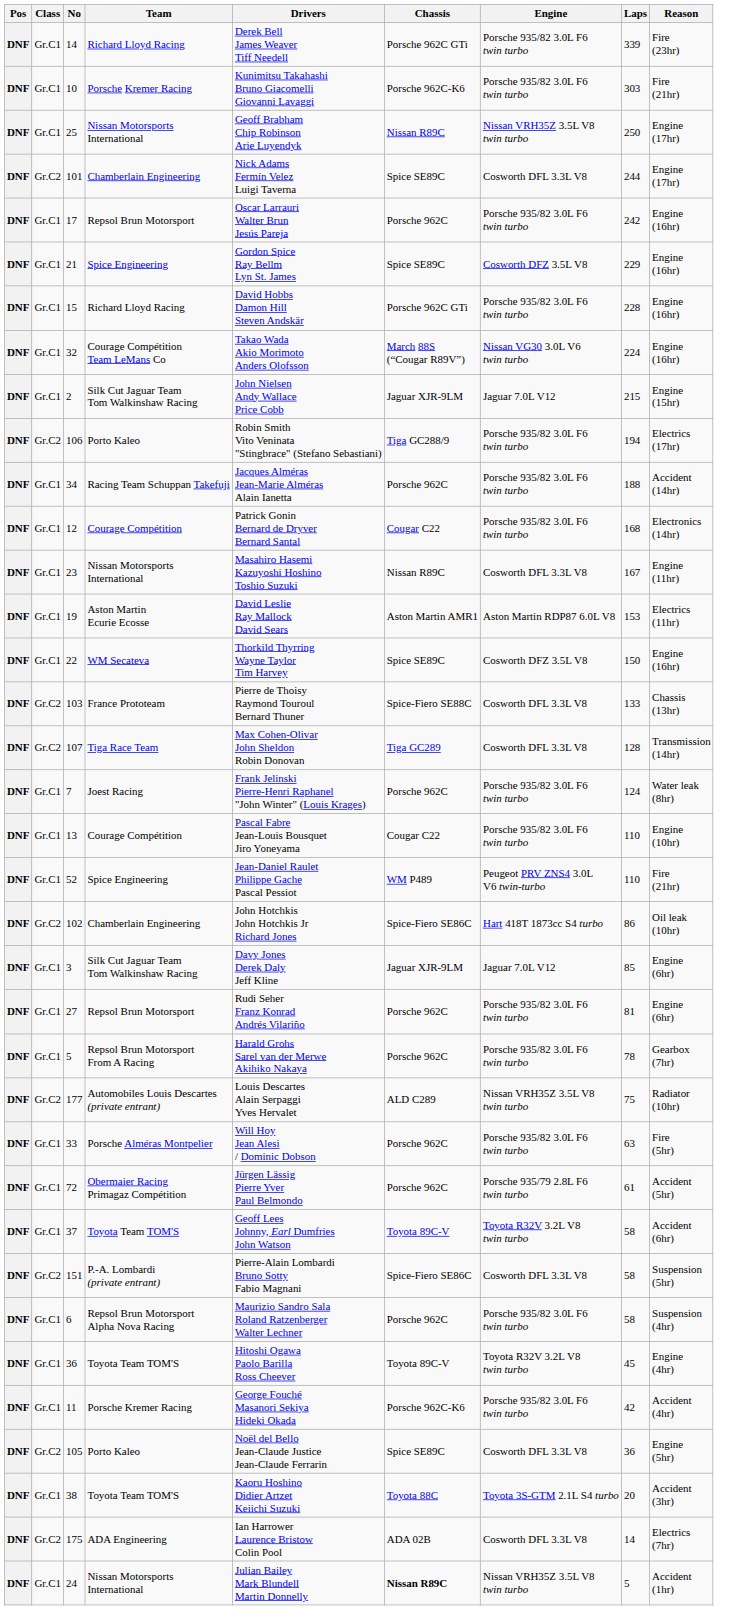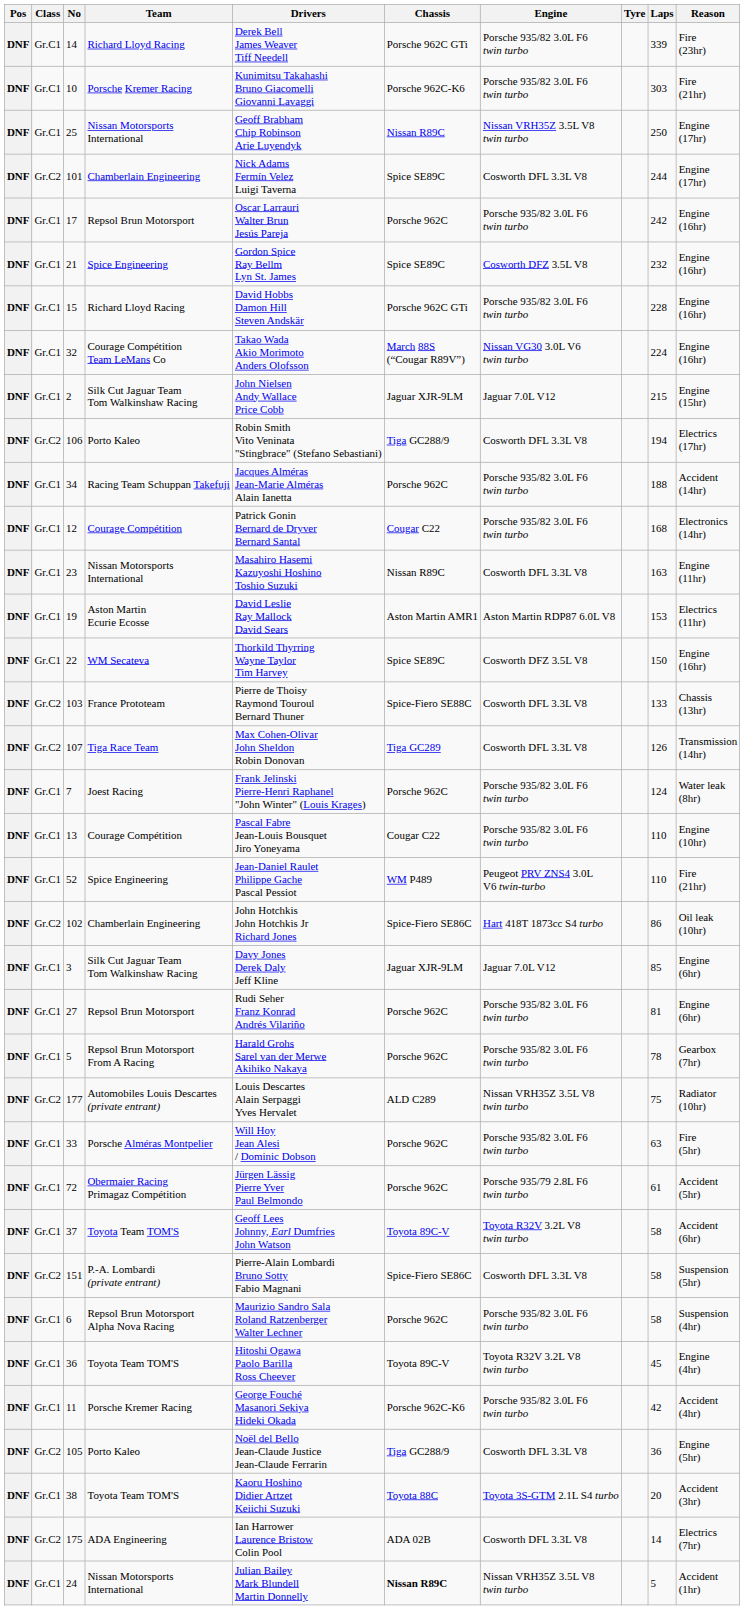 <table class="wikitable" style="font-size: 95%;">
 <tr>
 <th>Pos</th>
 <th>Class</th>
 <th>No</th>
 <th>Team</th>
 <th>Drivers</th>
 <th>Chassis</th>
 <th>Engine</th>
+<th>Tyre</th>
 <th>Laps</th>
 <th>Reason</th>
 </tr>
 <tr>
 <th>DNF</th>
 <td>Gr.C1</td>
 <td>14</td>
 <td> <a href='#'>Richard Lloyd Racing</a></td>
 <td> <a href='#'>Derek Bell</a><br> <a href='#'>James Weaver</a><br>  <a href='#'>Tiff Needell</a></td>
 <td>Porsche 962C GTi</td>
 <td>Porsche 935/82 3.0L F6<br><em>twin turbo</em></td>
+<td></td>
 <td>339</td>
 <td>Fire<br>(23hr)</td>
 </tr>
 <tr>
 <th>DNF</th>
 <td>Gr.C1</td>
 <td>10</td>
 <td> <a href='#'>Porsche</a> <a href='#'>Kremer Racing</a></td>
 <td> <a href='#'>Kunimitsu Takahashi</a><br> <a href='#'>Bruno Giacomelli</a><br> <a href='#'>Giovanni Lavaggi</a></td>
 <td>Porsche 962C-K6</td>
 <td>Porsche 935/82 3.0L F6<br><em>twin turbo</em></td>
+<td></td>
 <td>303</td>
 <td>Fire<br>(21hr)</td>
 </tr>
 <tr>
 <th>DNF</th>
 <td>Gr.C1</td>
 <td>25</td>
 <td> <a href='#'>Nissan Motorsports</a><br>International</td>
 <td> <a href='#'>Geoff Brabham</a><br> <a href='#'>Chip Robinson</a><br>  <a href='#'>Arie Luyendyk</a></td>
 <td><a href='#'>Nissan R89C</a></td>
 <td><a href='#'>Nissan VRH35Z</a> 3.5L V8<br><em>twin turbo</em></td>
+<td></td>
 <td>250</td>
 <td>Engine<br>(17hr)</td>
 </tr>
 <tr>
 <th>DNF</th>
 <td>Gr.C2</td>
 <td>101</td>
 <td> <a href='#'>Chamberlain Engineering</a></td>
 <td> <a href='#'>Nick Adams</a><br> <a href='#'>Fermín Velez</a><br> Luigi Taverna</td>
 <td>Spice SE89C</td>
 <td>Cosworth DFL 3.3L V8</td>
+<td></td>
 <td>244</td>
 <td>Engine<br>(17hr)</td>
 </tr>
 <tr>
 <th>DNF</th>
 <td>Gr.C1</td>
 <td>17</td>
 <td> Repsol Brun Motorsport</td>
 <td> <a href='#'>Oscar Larrauri</a><br> <a href='#'>Walter Brun</a><br> <a href='#'>Jesús Pareja</a></td>
 <td>Porsche 962C</td>
 <td>Porsche 935/82 3.0L F6<br><em>twin turbo</em></td>
+<td></td>
 <td>242</td>
 <td>Engine<br>(16hr)</td>
 </tr>
 <tr>
 <th>DNF</th>
 <td>Gr.C1</td>
 <td>21</td>
 <td> <a href='#'>Spice Engineering</a></td>
 <td> <a href='#'>Gordon Spice</a><br> <a href='#'>Ray Bellm</a><br> <a href='#'>Lyn St. James</a></td>
 <td>Spice SE89C</td>
 <td><a href='#'>Cosworth DFZ</a> 3.5L V8</td>
-<td>229</td>
+<td></td>
+<td>232</td>
 <td>Engine<br>(16hr)</td>
 </tr>
 <tr>
 <th>DNF</th>
 <td>Gr.C1</td>
 <td>15</td>
 <td> Richard Lloyd Racing</td>
 <td> <a href='#'>David Hobbs</a><br> <a href='#'>Damon Hill</a><br> <a href='#'>Steven Andskär</a></td>
 <td>Porsche 962C GTi</td>
 <td>Porsche 935/82 3.0L F6<br><em>twin turbo</em></td>
+<td></td>
 <td>228</td>
 <td>Engine<br>(16hr)</td>
 </tr>
 <tr>
 <th>DNF</th>
 <td>Gr.C1</td>
 <td>32</td>
 <td> Courage Compétition<br> <a href='#'>Team LeMans</a> Co</td>
 <td> <a href='#'>Takao Wada</a><br> <a href='#'>Akio Morimoto</a><br> <a href='#'>Anders Olofsson</a></td>
 <td><a href='#'>March</a> <a href='#'>88S</a> <br>(“Cougar R89V”)</td>
 <td><a href='#'>Nissan VG30</a> 3.0L V6<br> <em>twin turbo</em></td>
+<td></td>
 <td>224</td>
 <td>Engine<br>(16hr)</td>
 </tr>
 <tr>
 <th>DNF</th>
 <td>Gr.C1</td>
 <td>2</td>
 <td> Silk Cut Jaguar Team<br> Tom Walkinshaw Racing</td>
 <td> <a href='#'>John Nielsen</a><br> <a href='#'>Andy Wallace</a><br> <a href='#'>Price Cobb</a></td>
 <td>Jaguar XJR-9LM</td>
 <td>Jaguar 7.0L V12</td>
+<td></td>
 <td>215</td>
 <td>Engine<br>(15hr)</td>
 </tr>
 <tr>
 <th>DNF</th>
 <td>Gr.C2</td>
 <td>106</td>
 <td> Porto Kaleo</td>
 <td> Robin Smith<br> Vito Veninata<br> "Stingbrace" (Stefano Sebastiani)</td>
 <td><a href='#'>Tiga</a> GC288/9</td>
-<td>Porsche 935/82 3.0L F6<br><em>twin turbo</em></td>
+<td>Cosworth DFL 3.3L V8</td>
+<td></td>
 <td>194</td>
 <td>Electrics<br>(17hr)</td>
 </tr>
 <tr>
 <th>DNF</th>
 <td>Gr.C1</td>
 <td>34</td>
 <td> Racing Team Schuppan <a href='#'>Takefuji</a></td>
 <td> <a href='#'>Jacques Alméras</a><br> <a href='#'>Jean-Marie Alméras</a><br> Alain Ianetta</td>
 <td>Porsche 962C</td>
 <td>Porsche 935/82 3.0L F6<br><em>twin turbo</em></td>
+<td></td>
 <td>188</td>
 <td>Accident<br>(14hr)</td>
 </tr>
 <tr>
 <th>DNF</th>
 <td>Gr.C1</td>
 <td>12</td>
 <td> <a href='#'>Courage Compétition</a></td>
 <td> Patrick Gonin<br> <a href='#'>Bernard de Dryver</a><br> <a href='#'>Bernard Santal</a></td>
 <td><a href='#'>Cougar</a> C22</td>
 <td>Porsche 935/82 3.0L F6<br><em>twin turbo</em></td>
+<td></td>
 <td>168</td>
 <td>Electronics<br>(14hr)</td>
 </tr>
 <tr>
 <th>DNF</th>
 <td>Gr.C1</td>
 <td>23</td>
 <td> Nissan Motorsports<br>International</td>
 <td> <a href='#'>Masahiro Hasemi</a><br> <a href='#'>Kazuyoshi Hoshino</a><br> <a href='#'>Toshio Suzuki</a></td>
 <td>Nissan R89C</td>
 <td>Cosworth DFL 3.3L V8</td>
-<td>167</td>
+<td></td>
+<td>163</td>
 <td>Engine<br>(11hr)</td>
 </tr>
 <tr>
 <th>DNF</th>
 <td>Gr.C1</td>
 <td>19</td>
 <td> Aston Martin<br> Ecurie Ecosse</td>
 <td> <a href='#'>David Leslie</a><br> <a href='#'>Ray Mallock</a><br> <a href='#'>David Sears</a></td>
 <td>Aston Martin AMR1</td>
 <td>Aston Martin RDP87 6.0L V8</td>
+<td></td>
 <td>153</td>
 <td>Electrics<br>(11hr)</td>
 </tr>
 <tr>
 <th>DNF</th>
 <td>Gr.C1</td>
 <td>22</td>
 <td> <a href='#'>WM Secateva</a></td>
 <td> <a href='#'>Thorkild Thyrring</a><br> <a href='#'>Wayne Taylor</a><br> <a href='#'>Tim Harvey</a></td>
 <td>Spice SE89C</td>
 <td>Cosworth DFZ 3.5L V8</td>
+<td></td>
 <td>150</td>
 <td>Engine<br>(16hr)</td>
 </tr>
 <tr>
 <th>DNF</th>
 <td>Gr.C2</td>
 <td>103</td>
 <td> France Prototeam</td>
 <td> Pierre de Thoisy<br> Raymond Touroul<br>  Bernard Thuner</td>
 <td>Spice-Fiero SE88C</td>
 <td>Cosworth DFL 3.3L V8</td>
+<td></td>
 <td>133</td>
 <td>Chassis<br>(13hr)</td>
 </tr>
 <tr>
 <th>DNF</th>
 <td>Gr.C2</td>
 <td>107</td>
 <td> <a href='#'>Tiga Race Team</a></td>
 <td> <a href='#'>Max Cohen-Olivar</a><br> <a href='#'>John Sheldon</a><br> Robin Donovan</td>
 <td><a href='#'>Tiga GC289</a></td>
 <td>Cosworth DFL 3.3L V8</td>
-<td>128</td>
+<td></td>
+<td>126</td>
 <td>Transmission<br>(14hr)</td>
 </tr>
 <tr>
 <th>DNF</th>
 <td>Gr.C1</td>
 <td>7</td>
 <td> Joest Racing</td>
 <td> <a href='#'>Frank Jelinski</a><br> <a href='#'>Pierre-Henri Raphanel</a><br> "John Winter" (<a href='#'>Louis Krages</a>)</td>
 <td>Porsche 962C</td>
 <td>Porsche 935/82 3.0L F6<br><em>twin turbo</em></td>
+<td></td>
 <td>124</td>
 <td>Water leak<br>(8hr)</td>
 </tr>
 <tr>
 <th>DNF</th>
 <td>Gr.C1</td>
 <td>13</td>
 <td> Courage Compétition</td>
 <td> <a href='#'>Pascal Fabre</a><br> Jean-Louis Bousquet<br> Jiro Yoneyama</td>
 <td>Cougar C22</td>
 <td>Porsche 935/82 3.0L F6<br><em>twin turbo</em></td>
+<td></td>
 <td>110</td>
 <td>Engine<br>(10hr)</td>
 </tr>
 <tr>
 <th>DNF</th>
 <td>Gr.C1</td>
 <td>52</td>
 <td> Spice Engineering</td>
 <td> <a href='#'>Jean-Daniel Raulet</a><br> <a href='#'>Philippe Gache</a><br> Pascal Pessiot</td>
 <td><a href='#'>WM</a> P489</td>
 <td>Peugeot <a href='#'>PRV ZNS4</a> 3.0L<br> V6 <em>twin-turbo</em></td>
+<td></td>
 <td>110</td>
 <td>Fire<br>(21hr)</td>
 </tr>
 <tr>
 <th>DNF</th>
 <td>Gr.C2</td>
 <td>102</td>
 <td> Chamberlain Engineering</td>
 <td> John Hotchkis<br> John Hotchkis Jr<br> <a href='#'>Richard Jones</a></td>
 <td>Spice-Fiero SE86C</td>
 <td><a href='#'>Hart</a> 418T 1873cc S4 <em>turbo</em></td>
+<td></td>
 <td>86</td>
 <td>Oil leak<br>(10hr)</td>
 </tr>
 <tr>
 <th>DNF</th>
 <td>Gr.C1</td>
 <td>3</td>
 <td> Silk Cut Jaguar Team<br> Tom Walkinshaw Racing</td>
 <td> <a href='#'>Davy Jones</a><br> <a href='#'>Derek Daly</a><br> Jeff Kline</td>
 <td>Jaguar XJR-9LM</td>
 <td>Jaguar 7.0L V12</td>
+<td></td>
 <td>85</td>
 <td>Engine<br>(6hr)</td>
 </tr>
 <tr>
 <th>DNF</th>
 <td>Gr.C1</td>
 <td>27</td>
 <td> Repsol Brun Motorsport</td>
 <td> Rudi Seher<br> <a href='#'>Franz Konrad</a><br> <a href='#'>Andrés Vilariño</a></td>
 <td>Porsche 962C</td>
 <td>Porsche 935/82 3.0L F6<br><em>twin turbo</em></td>
+<td></td>
 <td>81</td>
 <td>Engine<br>(6hr)</td>
 </tr>
 <tr>
 <th>DNF</th>
 <td>Gr.C1</td>
 <td>5</td>
 <td> Repsol Brun Motorsport<br> From A Racing</td>
 <td> <a href='#'>Harald Grohs</a> <br> <a href='#'>Sarel van der Merwe</a><br> <a href='#'>Akihiko Nakaya</a></td>
 <td>Porsche 962C</td>
 <td>Porsche 935/82 3.0L F6<br><em>twin turbo</em></td>
+<td></td>
 <td>78</td>
 <td>Gearbox<br>(7hr)</td>
 </tr>
 <tr>
 <th>DNF</th>
 <td>Gr.C2</td>
 <td>177</td>
 <td> Automobiles Louis Descartes<br><em>(private entrant)</em></td>
 <td> Louis Descartes<br> Alain Serpaggi<br> Yves Hervalet</td>
 <td>ALD C289</td>
 <td>Nissan VRH35Z 3.5L V8<br><em>twin turbo</em></td>
+<td></td>
 <td>75</td>
 <td>Radiator<br>(10hr)</td>
 </tr>
 <tr>
 <th>DNF</th>
 <td>Gr.C1</td>
 <td>33</td>
 <td> Porsche <a href='#'>Alméras Montpelier</a></td>
 <td> <a href='#'>Will Hoy</a><br> <a href='#'>Jean Alesi</a><br>/ <a href='#'>Dominic Dobson</a></td>
 <td>Porsche 962C</td>
 <td>Porsche 935/82 3.0L F6<br><em>twin turbo</em></td>
+<td></td>
 <td>63</td>
 <td>Fire<br>(5hr)</td>
 </tr>
 <tr>
 <th>DNF</th>
 <td>Gr.C1</td>
 <td>72</td>
 <td> <a href='#'>Obermaier Racing</a><br> Primagaz Compétition</td>
 <td> <a href='#'>Jürgen Lässig</a> <br> <a href='#'>Pierre Yver</a><br> <a href='#'>Paul Belmondo</a></td>
 <td>Porsche 962C</td>
 <td>Porsche 935/79 2.8L F6<br><em>twin turbo</em></td>
+<td></td>
 <td>61</td>
 <td>Accident<br>(5hr)</td>
 </tr>
 <tr>
 <th>DNF</th>
 <td>Gr.C1</td>
 <td>37</td>
 <td> <a href='#'>Toyota</a> Team <a href='#'>TOM'S</a></td>
 <td> <a href='#'>Geoff Lees</a><br> <a href='#'>Johnny, <em>Earl</em> Dumfries</a><br>  <a href='#'>John Watson</a></td>
 <td><a href='#'>Toyota 89C-V</a></td>
 <td><a href='#'>Toyota R32V</a> 3.2L V8<br><em>twin turbo</em></td>
+<td></td>
 <td>58</td>
 <td>Accident<br>(6hr)</td>
 </tr>
 <tr>
 <th>DNF</th>
 <td>Gr.C2</td>
 <td>151</td>
 <td> P.-A. Lombardi<br><em>(private entrant)</em></td>
 <td> Pierre-Alain Lombardi<br> <a href='#'>Bruno Sotty</a><br> Fabio Magnani</td>
 <td>Spice-Fiero SE86C</td>
 <td>Cosworth DFL 3.3L V8</td>
+<td></td>
 <td>58</td>
 <td>Suspension<br>(5hr)</td>
 </tr>
 <tr>
 <th>DNF</th>
 <td>Gr.C1</td>
 <td>6</td>
 <td> Repsol Brun Motorsport<br> Alpha Nova Racing</td>
 <td> <a href='#'>Maurizio Sandro Sala</a><br> <a href='#'>Roland Ratzenberger</a><br> <a href='#'>Walter Lechner</a></td>
 <td>Porsche 962C</td>
 <td>Porsche 935/82 3.0L F6<br><em>twin turbo</em></td>
+<td></td>
 <td>58</td>
 <td>Suspension<br>(4hr)</td>
 </tr>
 <tr>
 <th>DNF</th>
 <td>Gr.C1</td>
 <td>36</td>
 <td> Toyota Team TOM'S</td>
 <td> <a href='#'>Hitoshi Ogawa</a><br> <a href='#'>Paolo Barilla</a><br> <a href='#'>Ross Cheever</a></td>
 <td>Toyota 89C-V</td>
 <td>Toyota R32V 3.2L V8<br><em>twin turbo</em></td>
+<td></td>
 <td>45</td>
 <td>Engine<br>(4hr)</td>
 </tr>
 <tr>
 <th>DNF</th>
 <td>Gr.C1</td>
 <td>11</td>
 <td> Porsche Kremer Racing</td>
 <td> <a href='#'>George Fouché</a><br> <a href='#'>Masanori Sekiya</a><br> <a href='#'>Hideki Okada</a></td>
 <td>Porsche 962C-K6</td>
 <td>Porsche 935/82 3.0L F6<br><em>twin turbo</em></td>
+<td></td>
 <td>42</td>
 <td>Accident<br>(4hr)</td>
 </tr>
 <tr>
 <th>DNF</th>
 <td>Gr.C2</td>
 <td>105</td>
 <td> Porto Kaleo</td>
 <td> <a href='#'>Noël del Bello</a><br> Jean-Claude Justice<br> Jean-Claude Ferrarin</td>
-<td>Spice SE89C</td>
+<td><a href='#'>Tiga</a> GC288/9</td>
 <td>Cosworth DFL 3.3L V8</td>
+<td></td>
 <td>36</td>
 <td>Engine<br>(5hr)</td>
 </tr>
 <tr>
 <th>DNF</th>
 <td>Gr.C1</td>
 <td>38</td>
 <td> Toyota Team TOM'S</td>
 <td> <a href='#'>Kaoru Hoshino</a><br> <a href='#'>Didier Artzet</a><br> <a href='#'>Keiichi Suzuki</a></td>
 <td><a href='#'>Toyota 88C</a></td>
 <td><a href='#'>Toyota 3S-GTM</a> 2.1L S4 <em>turbo</em></td>
+<td></td>
 <td>20</td>
 <td>Accident<br>(3hr)</td>
 </tr>
 <tr>
 <th>DNF</th>
 <td>Gr.C2</td>
 <td>175</td>
 <td> ADA Engineering</td>
 <td> Ian Harrower<br> <a href='#'>Laurence Bristow</a><br> Colin Pool</td>
 <td>ADA 02B</td>
 <td>Cosworth DFL 3.3L V8</td>
+<td></td>
 <td>14</td>
 <td>Electrics<br>(7hr)</td>
 </tr>
 <tr>
 <th>DNF</th>
 <td>Gr.C1</td>
 <td>24</td>
 <td> Nissan Motorsports<br>International</td>
 <td> <a href='#'>Julian Bailey</a><br> <a href='#'>Mark Blundell</a><br>  <a href='#'>Martin Donnelly</a></td>
 <td><strong>Nissan R89C</strong></td>
 <td>Nissan VRH35Z 3.5L V8<br><em>twin turbo</em></td>
+<td></td>
 <td>5</td>
 <td>Accident<br>(1hr)</td>
 </tr>
 </table>
